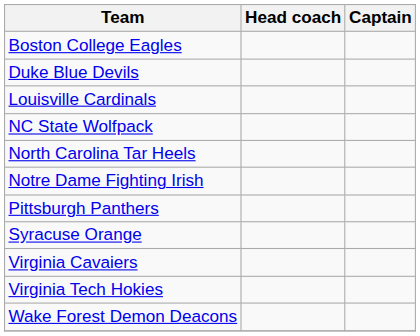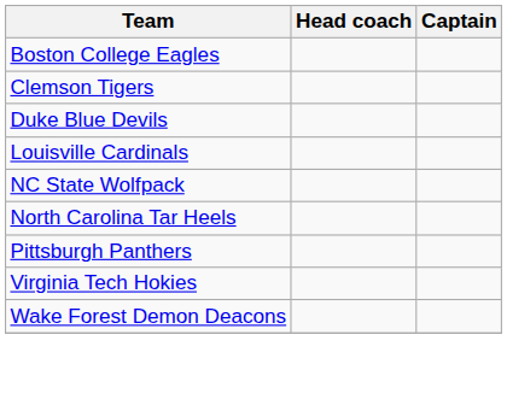 <table class="wikitable sortable" style="text-align: left;">
 <tr>
 <th>Team</th>
 <th>Head coach</th>
 <th>Captain</th>
 </tr>
 <tr>
 <td><a href='#'>Boston College Eagles</a></td>
+<td>  </td>
+<td></td>
+</tr>
+<tr>
+<td><a href='#'>Clemson Tigers</a></td>
 <td>  </td>
 <td></td>
 </tr>
 <tr>
 <td><a href='#'>Duke Blue Devils</a></td>
 <td>  </td>
 <td></td>
 </tr>
 <tr>
 <td><a href='#'>Louisville Cardinals</a></td>
 <td>  </td>
 <td></td>
 </tr>
 <tr>
 <td><a href='#'>NC State Wolfpack</a></td>
 <td>  </td>
 <td></td>
 </tr>
 <tr>
 <td><a href='#'>North Carolina Tar Heels</a></td>
 <td>  </td>
 <td></td>
 </tr>
 <tr>
-<td><a href='#'>Notre Dame Fighting Irish</a></td>
-<td>  </td>
-<td></td>
-</tr>
-<tr>
 <td><a href='#'>Pittsburgh Panthers</a></td>
-<td>  </td>
-<td></td>
-</tr>
-<tr>
-<td><a href='#'>Syracuse Orange</a></td>
-<td>  </td>
-<td></td>
-</tr>
-<tr>
-<td><a href='#'>Virginia Cavaiers</a></td>
 <td>  </td>
 <td></td>
 </tr>
 <tr>
 <td><a href='#'>Virginia Tech Hokies</a></td>
 <td>  </td>
 <td></td>
 </tr>
 <tr>
 <td><a href='#'>Wake Forest Demon Deacons</a></td>
 <td>  </td>
 <td></td>
 </tr>
 <tr>
 </tr>
 </table>
